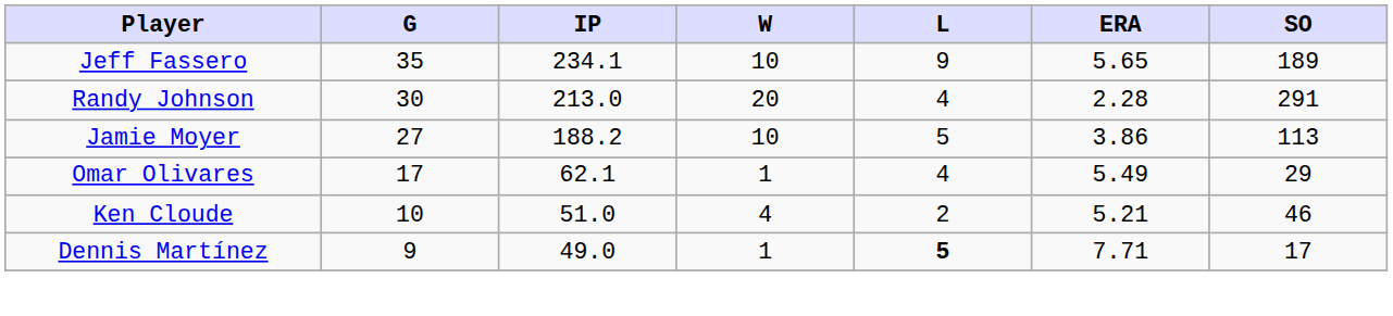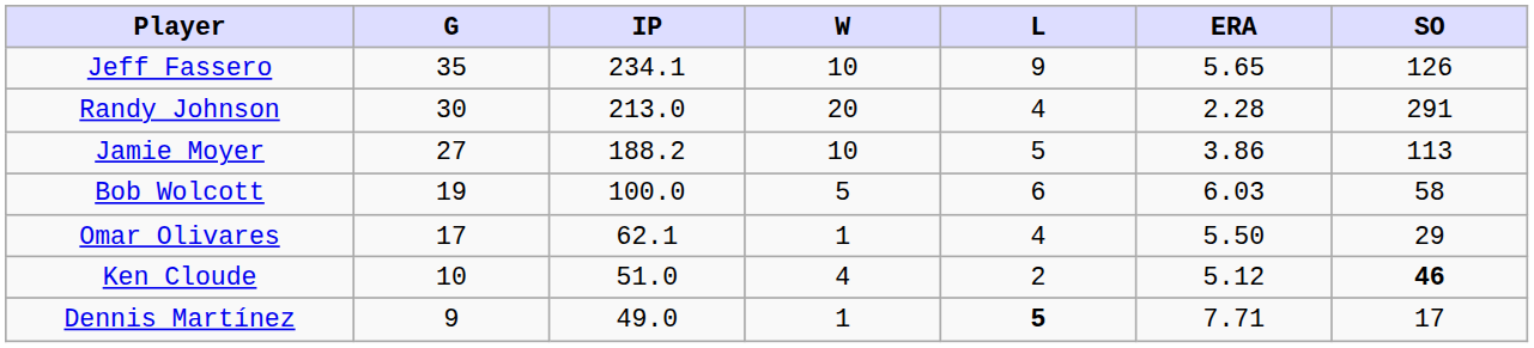 <table class="wikitable sortable">
 <tr>
 <th style="background:#ddf; width:16%;">Player</th>
 <th style="background:#ddf; width:9%;">G</th>
 <th style="background:#ddf; width:9%;">IP</th>
 <th style="background:#ddf; width:9%;">W</th>
 <th style="background:#ddf; width:9%;">L</th>
 <th style="background:#ddf; width:9%;">ERA</th>
 <th style="background:#ddf; width:9%;">SO</th>
 </tr>
 <tr align="center">
 <td><a href='#'>Jeff Fassero</a></td>
 <td>35</td>
 <td>234.1</td>
 <td>10</td>
 <td>9</td>
 <td>5.65</td>
-<td>189</td>
+<td>126</td>
 </tr>
 <tr align="center">
 <td><a href='#'>Randy Johnson</a></td>
 <td>30</td>
 <td>213.0</td>
 <td>20</td>
 <td>4</td>
 <td>2.28</td>
 <td>291</td>
 </tr>
 <tr align="center">
 <td><a href='#'>Jamie Moyer</a></td>
 <td>27</td>
 <td>188.2</td>
 <td>10</td>
 <td>5</td>
 <td>3.86</td>
 <td>113</td>
 </tr>
 <tr align="center">
+<td><a href='#'>Bob Wolcott</a></td>
+<td>19</td>
+<td>100.0</td>
+<td>5</td>
+<td>6</td>
+<td>6.03</td>
+<td>58</td>
+</tr>
+<tr align="center">
 <td><a href='#'>Omar Olivares</a></td>
 <td>17</td>
 <td>62.1</td>
 <td>1</td>
 <td>4</td>
-<td>5.49</td>
+<td>5.50</td>
 <td>29</td>
 </tr>
 <tr align="center">
 <td><a href='#'>Ken Cloude</a></td>
 <td>10</td>
 <td>51.0</td>
 <td>4</td>
 <td>2</td>
-<td>5.21</td>
-<td>46</td>
+<td>5.12</td>
+<td><strong>46</strong></td>
 </tr>
 <tr align="center">
 <td><a href='#'>Dennis Martínez</a></td>
 <td>9</td>
 <td>49.0</td>
 <td>1</td>
 <td><strong>5</strong></td>
 <td>7.71</td>
 <td>17</td>
 </tr>
 </table>
